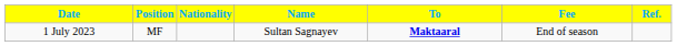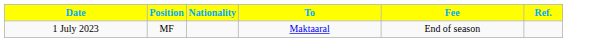 <table class="wikitable"  style="text-align:center; font-size:90%; ">
 <tr>
 <th style="background:#ffff00; color:#00AAFF; width:200px;">Date</th>
 <th style="background:#ffff00; color:#00AAFF; width:50px;">Position</th>
 <th style="background:#ffff00; color:#00AAFF; width:50px;">Nationality</th>
-<th style="background:#ffff00; color:#00AAFF; width:200px;">Name</th>
 <th style="background:#ffff00; color:#00AAFF; width:200px;">To</th>
 <th style="background:#ffff00; color:#00AAFF; width:200px;">Fee</th>
 <th style="background:#ffff00; color:#00AAFF; width:50px;">Ref.</th>
 </tr>
 <tr>
 <td>1 July 2023</td>
 <td>MF</td>
 <td></td>
-<td>Sultan Sagnayev</td>
-<td><strong><a href='#'>Maktaaral</a></strong></td>
+<td><a href='#'>Maktaaral</a></td>
 <td>End of season</td>
 <td></td>
 </tr>
 </table>
